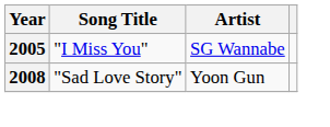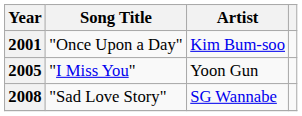 <table class="wikitable sortable plainrowheaders">
 <tr>
 <th scope="col">Year</th>
 <th scope="col">Song Title</th>
 <th scope="col">Artist</th>
 <th scope="col" class="unsortable"></th>
 </tr>
 <tr>
+<th scope="row">2001</th>
+<td>"Once Upon a Day"</td>
+<td><a href='#'>Kim Bum-soo</a></td>
+<td></td>
+</tr>
+<tr>
 <th scope="row">2005</th>
 <td>"<a href='#'>I Miss You</a>"</td>
-<td><a href='#'>SG Wannabe</a></td>
+<td>Yoon Gun</td>
 <td></td>
 </tr>
 <tr>
 <th scope="row">2008</th>
 <td>"Sad Love Story"</td>
-<td>Yoon Gun</td>
+<td><a href='#'>SG Wannabe</a></td>
 <td></td>
 </tr>
 <tr>
 </tr>
 </table>
